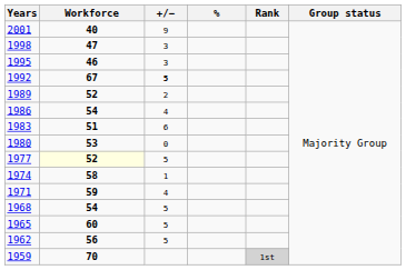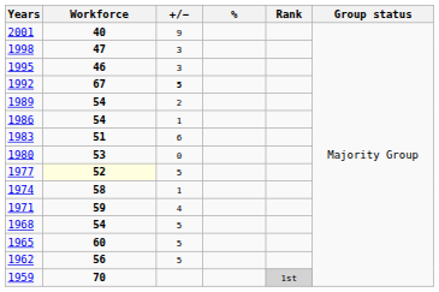 <table class="wikitable">
 <tr>
 <th colspan=1>Years</th>
 <th style="width:130px;">Workforce</th>
 <th style="width:50px;">+/−</th>
 <th style="width:70px;">%</th>
 <th style="width:50px;">Rank</th>
 <th style="width:140px;">Group status</th>
 </tr>
 <tr>
 <td><a href='#'>2001</a></td>
 <td align=center><strong>40</strong></td>
 <td align=center><small>9</small></td>
 <td align=center><small></small></td>
 <td align=center><small></small></td>
 <td align=center rowspan=15>Majority Group</td>
 </tr>
 <tr>
 <td><a href='#'>1998</a></td>
 <td align=center><strong>47</strong></td>
 <td align=center><small>3</small></td>
 <td align=center><small></small></td>
 <td align=center><small></small></td>
 </tr>
 <tr>
 <td><a href='#'>1995</a></td>
 <td align=center><strong>46</strong></td>
 <td align=center><small>3</small></td>
 <td align=center><small></small></td>
 <td align=center><small></small></td>
 </tr>
 <tr>
 <td><a href='#'>1992</a></td>
 <td align=center><strong>67</strong></td>
 <td align=center><strong><small>5</small></strong></td>
 <td align=center><small></small></td>
 <td align=center><small></small></td>
 </tr>
 <tr>
 <td><a href='#'>1989</a></td>
-<td align=center rowspan=1><strong>52</strong></td>
+<td align=center rowspan=1><strong>54</strong></td>
 <td align=center rowspan=1><small>2</small></td>
 <td align=center rowspan=1><small></small></td>
 <td align=center><small></small></td>
 </tr>
 <tr>
 <td><a href='#'>1986</a></td>
 <td align=center><strong>54</strong></td>
-<td align=center><small>4</small></td>
+<td align=center><small>1</small></td>
 <td align=center><small></small></td>
 <td align=center><small></small></td>
 </tr>
 <tr>
 <td><a href='#'>1983</a></td>
 <td align=center><strong>51</strong></td>
 <td align=center><small>6</small></td>
 <td align=center><small></small></td>
 <td align=center><small></small></td>
 </tr>
 <tr>
 <td><a href='#'>1980</a></td>
 <td align=center><strong>53</strong></td>
 <td align=center><small>0</small></td>
 <td align=center><small></small></td>
 <td align=center><small></small></td>
 </tr>
 <tr>
 <td><a href='#'>1977</a></td>
 <td align=center style="background: lightyellow;"><strong>52</strong></td>
 <td align=center><small>5</small></td>
 <td align=center><small></small></td>
 <td align=center><small></small></td>
 </tr>
 <tr>
 <td><a href='#'>1974</a></td>
 <td align=center><strong>58</strong></td>
 <td align=center><small>1</small></td>
 <td align=center><small></small></td>
 <td align=center><small></small></td>
 </tr>
 <tr>
 <td><a href='#'>1971</a></td>
 <td align=center><strong>59</strong></td>
 <td align=center><small>4</small></td>
 <td align=center><small></small></td>
 <td align=center><small></small></td>
 </tr>
 <tr>
 <td><a href='#'>1968</a></td>
 <td align=center><strong>54</strong></td>
 <td align=center><small>5</small></td>
 <td align=center><small></small></td>
 <td align=center><small></small></td>
 </tr>
 <tr>
 <td><a href='#'>1965</a></td>
 <td align=center><strong>60</strong></td>
 <td align=center><small>5</small></td>
 <td align=center><small></small></td>
 <td align=center><small></small></td>
 </tr>
 <tr>
 <td><a href='#'>1962</a></td>
 <td align=center><strong>56</strong></td>
 <td align=center><small>5</small></td>
 <td align=center><small></small></td>
 <td align=center><small></small></td>
 </tr>
 <tr>
 <td><a href='#'>1959</a></td>
 <td align=center><strong>70</strong></td>
 <td align=center><small></small></td>
 <td align=center><small></small></td>
 <td align=center style="background: lightgrey;"><small>1st</small></td>
 </tr>
 </table>
